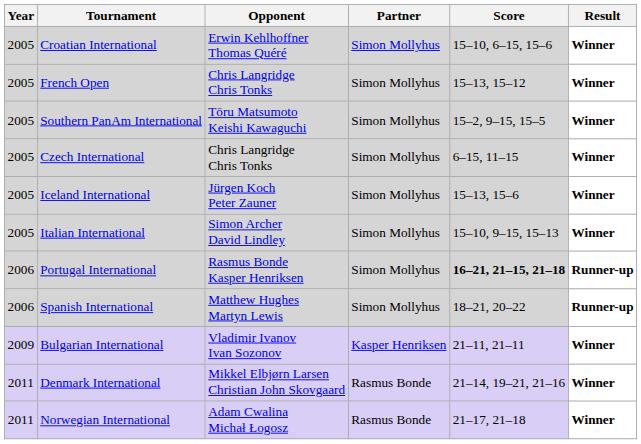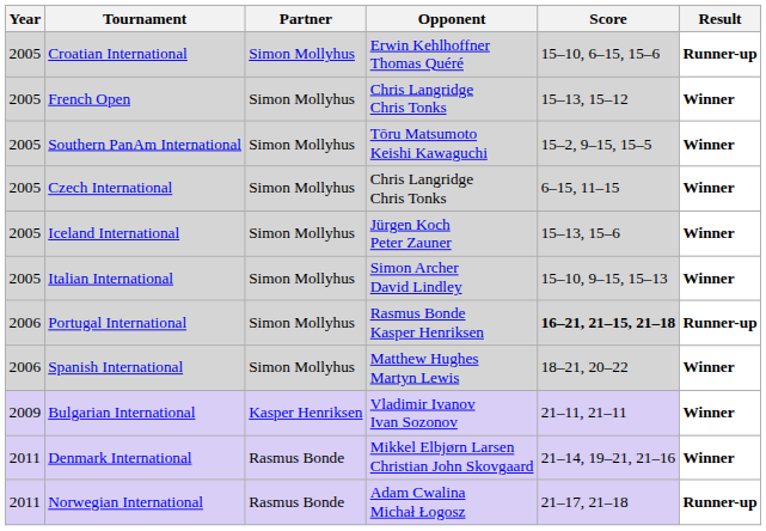 <table class="sortable wikitable" style="font-size: 90%;">
 <tr>
 <th>Year</th>
 <th>Tournament</th>
+<th>Partner</th>
 <th>Opponent</th>
-<th>Partner</th>
 <th>Score</th>
 <th>Result</th>
 </tr>
 <tr style="background:#D5D5D5">
 <td align="center">2005</td>
 <td align="left"><a href='#'>Croatian International</a></td>
+<td align="left"> <a href='#'>Simon Mollyhus</a></td>
 <td align="left"> <a href='#'>Erwin Kehlhoffner</a><br> <a href='#'>Thomas Quéré</a></td>
-<td align="left"> <a href='#'>Simon Mollyhus</a></td>
 <td align="left">15–10, 6–15, 15–6</td>
-<td style="text-align:left; background:white"> <strong>Winner</strong></td>
+<td style="text-align:left; background:white"> <strong>Runner-up</strong></td>
 </tr>
 <tr style="background:#D5D5D5">
 <td align="center">2005</td>
 <td align="left"><a href='#'>French Open</a></td>
+<td align="left"> Simon Mollyhus</td>
 <td align="left"> <a href='#'>Chris Langridge</a><br> <a href='#'>Chris Tonks</a></td>
-<td align="left"> Simon Mollyhus</td>
 <td align="left">15–13, 15–12</td>
 <td style="text-align:left; background:white"> <strong>Winner</strong></td>
 </tr>
 <tr style="background:#D5D5D5">
 <td align="center">2005</td>
 <td align="left"><a href='#'>Southern PanAm International</a></td>
+<td align="left"> Simon Mollyhus</td>
 <td align="left"> <a href='#'>Tōru Matsumoto</a><br> <a href='#'>Keishi Kawaguchi</a></td>
-<td align="left"> Simon Mollyhus</td>
 <td align="left">15–2, 9–15, 15–5</td>
 <td style="text-align:left; background:white"> <strong>Winner</strong></td>
 </tr>
 <tr style="background:#D5D5D5">
 <td align="center">2005</td>
 <td align="left"><a href='#'>Czech International</a></td>
+<td align="left"> Simon Mollyhus</td>
 <td align="left"> Chris Langridge<br> Chris Tonks</td>
-<td align="left"> Simon Mollyhus</td>
 <td align="left">6–15, 11–15</td>
 <td style="text-align:left; background:white"> <strong>Winner</strong></td>
 </tr>
 <tr style="background:#D5D5D5">
 <td align="center">2005</td>
 <td align="left"><a href='#'>Iceland International</a></td>
+<td align="left"> Simon Mollyhus</td>
 <td align="left"> <a href='#'>Jürgen Koch</a><br> <a href='#'>Peter Zauner</a></td>
-<td align="left"> Simon Mollyhus</td>
 <td align="left">15–13, 15–6</td>
 <td style="text-align:left; background:white"> <strong>Winner</strong></td>
 </tr>
 <tr style="background:#D5D5D5">
 <td align="center">2005</td>
 <td align="left"><a href='#'>Italian International</a></td>
+<td align="left"> Simon Mollyhus</td>
 <td align="left"> <a href='#'>Simon Archer</a><br> <a href='#'>David Lindley</a></td>
-<td align="left"> Simon Mollyhus</td>
 <td align="left">15–10, 9–15, 15–13</td>
 <td style="text-align:left; background:white"> <strong>Winner</strong></td>
 </tr>
 <tr style="background:#D5D5D5">
 <td align="center">2006</td>
 <td align="left"><a href='#'>Portugal International</a></td>
+<td align="left"> Simon Mollyhus</td>
 <td align="left"> <a href='#'>Rasmus Bonde</a><br> <a href='#'>Kasper Henriksen</a></td>
-<td align="left"> Simon Mollyhus</td>
 <td align="left"><strong>16–21, 21–15, 21–18</strong></td>
 <td style="text-align:left; background:white"> <strong>Runner-up</strong></td>
 </tr>
 <tr style="background:#D5D5D5">
 <td align="center">2006</td>
 <td align="left"><a href='#'>Spanish International</a></td>
+<td align="left"> Simon Mollyhus</td>
 <td align="left"> <a href='#'>Matthew Hughes</a><br> <a href='#'>Martyn Lewis</a></td>
-<td align="left"> Simon Mollyhus</td>
 <td align="left">18–21, 20–22</td>
-<td style="text-align:left; background:white"> <strong>Runner-up</strong></td>
+<td style="text-align:left; background:white"> <strong>Winner</strong></td>
 </tr>
 <tr |- style="background:#D8CEF6">
 <td align="center">2009</td>
 <td align="left"><a href='#'>Bulgarian International</a></td>
+<td align="left"> <a href='#'>Kasper Henriksen</a></td>
 <td align="left"> <a href='#'>Vladimir Ivanov</a><br> <a href='#'>Ivan Sozonov</a></td>
-<td align="left"> <a href='#'>Kasper Henriksen</a></td>
 <td align="left">21–11, 21–11</td>
 <td style="text-align:left; background:white"> <strong>Winner</strong></td>
 </tr>
 <tr style="background:#D8CEF6">
 <td align="center">2011</td>
 <td align="left"><a href='#'>Denmark International</a></td>
+<td align="left"> Rasmus Bonde</td>
 <td align="left"> <a href='#'>Mikkel Elbjørn Larsen</a><br> <a href='#'>Christian John Skovgaard</a></td>
-<td align="left"> Rasmus Bonde</td>
 <td align="left">21–14, 19–21, 21–16</td>
 <td style="text-align:left; background:white"> <strong>Winner</strong></td>
 </tr>
 <tr style="background:#D8CEF6">
 <td align="center">2011</td>
 <td align="left"><a href='#'>Norwegian International</a></td>
+<td align="left"> Rasmus Bonde</td>
 <td align="left"> <a href='#'>Adam Cwalina</a><br> <a href='#'>Michał Łogosz</a></td>
-<td align="left"> Rasmus Bonde</td>
 <td align="left">21–17, 21–18</td>
-<td style="text-align:left; background:white"> <strong>Winner</strong></td>
+<td style="text-align:left; background:white"> <strong>Runner-up</strong></td>
 </tr>
 </table>
